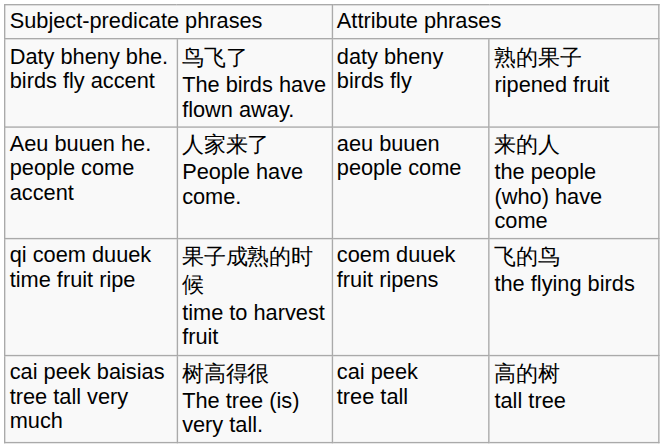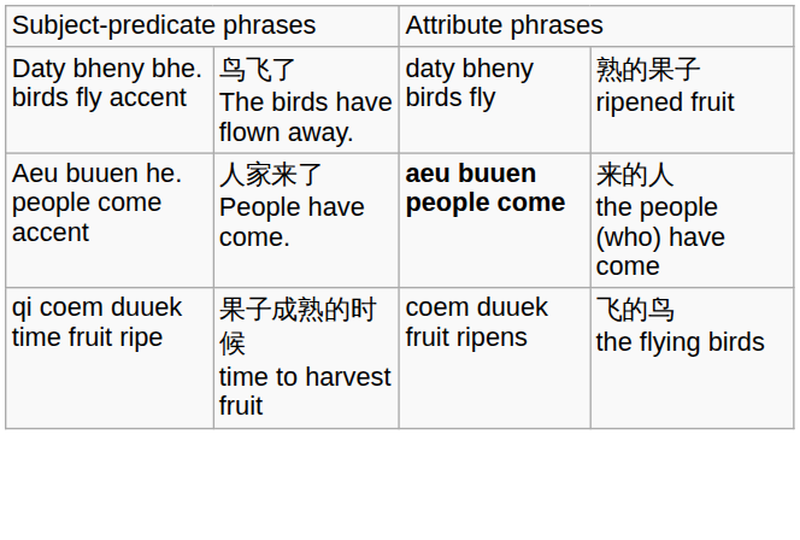 <table class="wikitable" width="482">
 <tr>
 <td colspan="2" width="241" valign="top">Subject-predicate phrases</td>
 <td colspan="2" width="241" valign="top">Attribute phrases</td>
 </tr>
 <tr>
 <td width="128" valign="top">Daty  bheny bhe.<br>birds  fly       accent</td>
 <td width="113" valign="top">鸟飞了<br>The birds have flown away.</td>
 <td width="116" valign="top">daty  bheny<br>birds  fly</td>
 <td width="125" valign="top">熟的果子<br>ripened fruit</td>
 </tr>
 <tr>
 <td width="128" valign="top">Aeu      buuen he.<br>people come  accent</td>
 <td width="113" valign="top">人家来了<br>People have come.</td>
-<td width="116" valign="top">aeu       buuen<br>people  come</td>
+<td width="116" valign="top"><strong>aeu       buuen<br>people  come</strong></td>
 <td width="125" valign="top">来的人<br>the people (who) have come</td>
 </tr>
 <tr>
 <td width="128" valign="top">qi      coem duuek<br>time  fruit    ripe</td>
 <td width="113" valign="top">果子成熟的时候<br>time to harvest fruit</td>
 <td width="116" valign="top">coem duuek<br>fruit    ripens</td>
 <td width="125" valign="top">飞的鸟<br>the flying birds</td>
 </tr>
-<tr>
-<td width="128" valign="top">cai  peek  baisias<br>tree tall     very much</td>
-<td width="113" valign="top">树高得很<br>The tree (is) very tall.</td>
-<td width="116" valign="top">cai   peek<br>tree  tall</td>
-<td width="125" valign="top">高的树<br>tall tree</td>
-</tr>
 </table>
